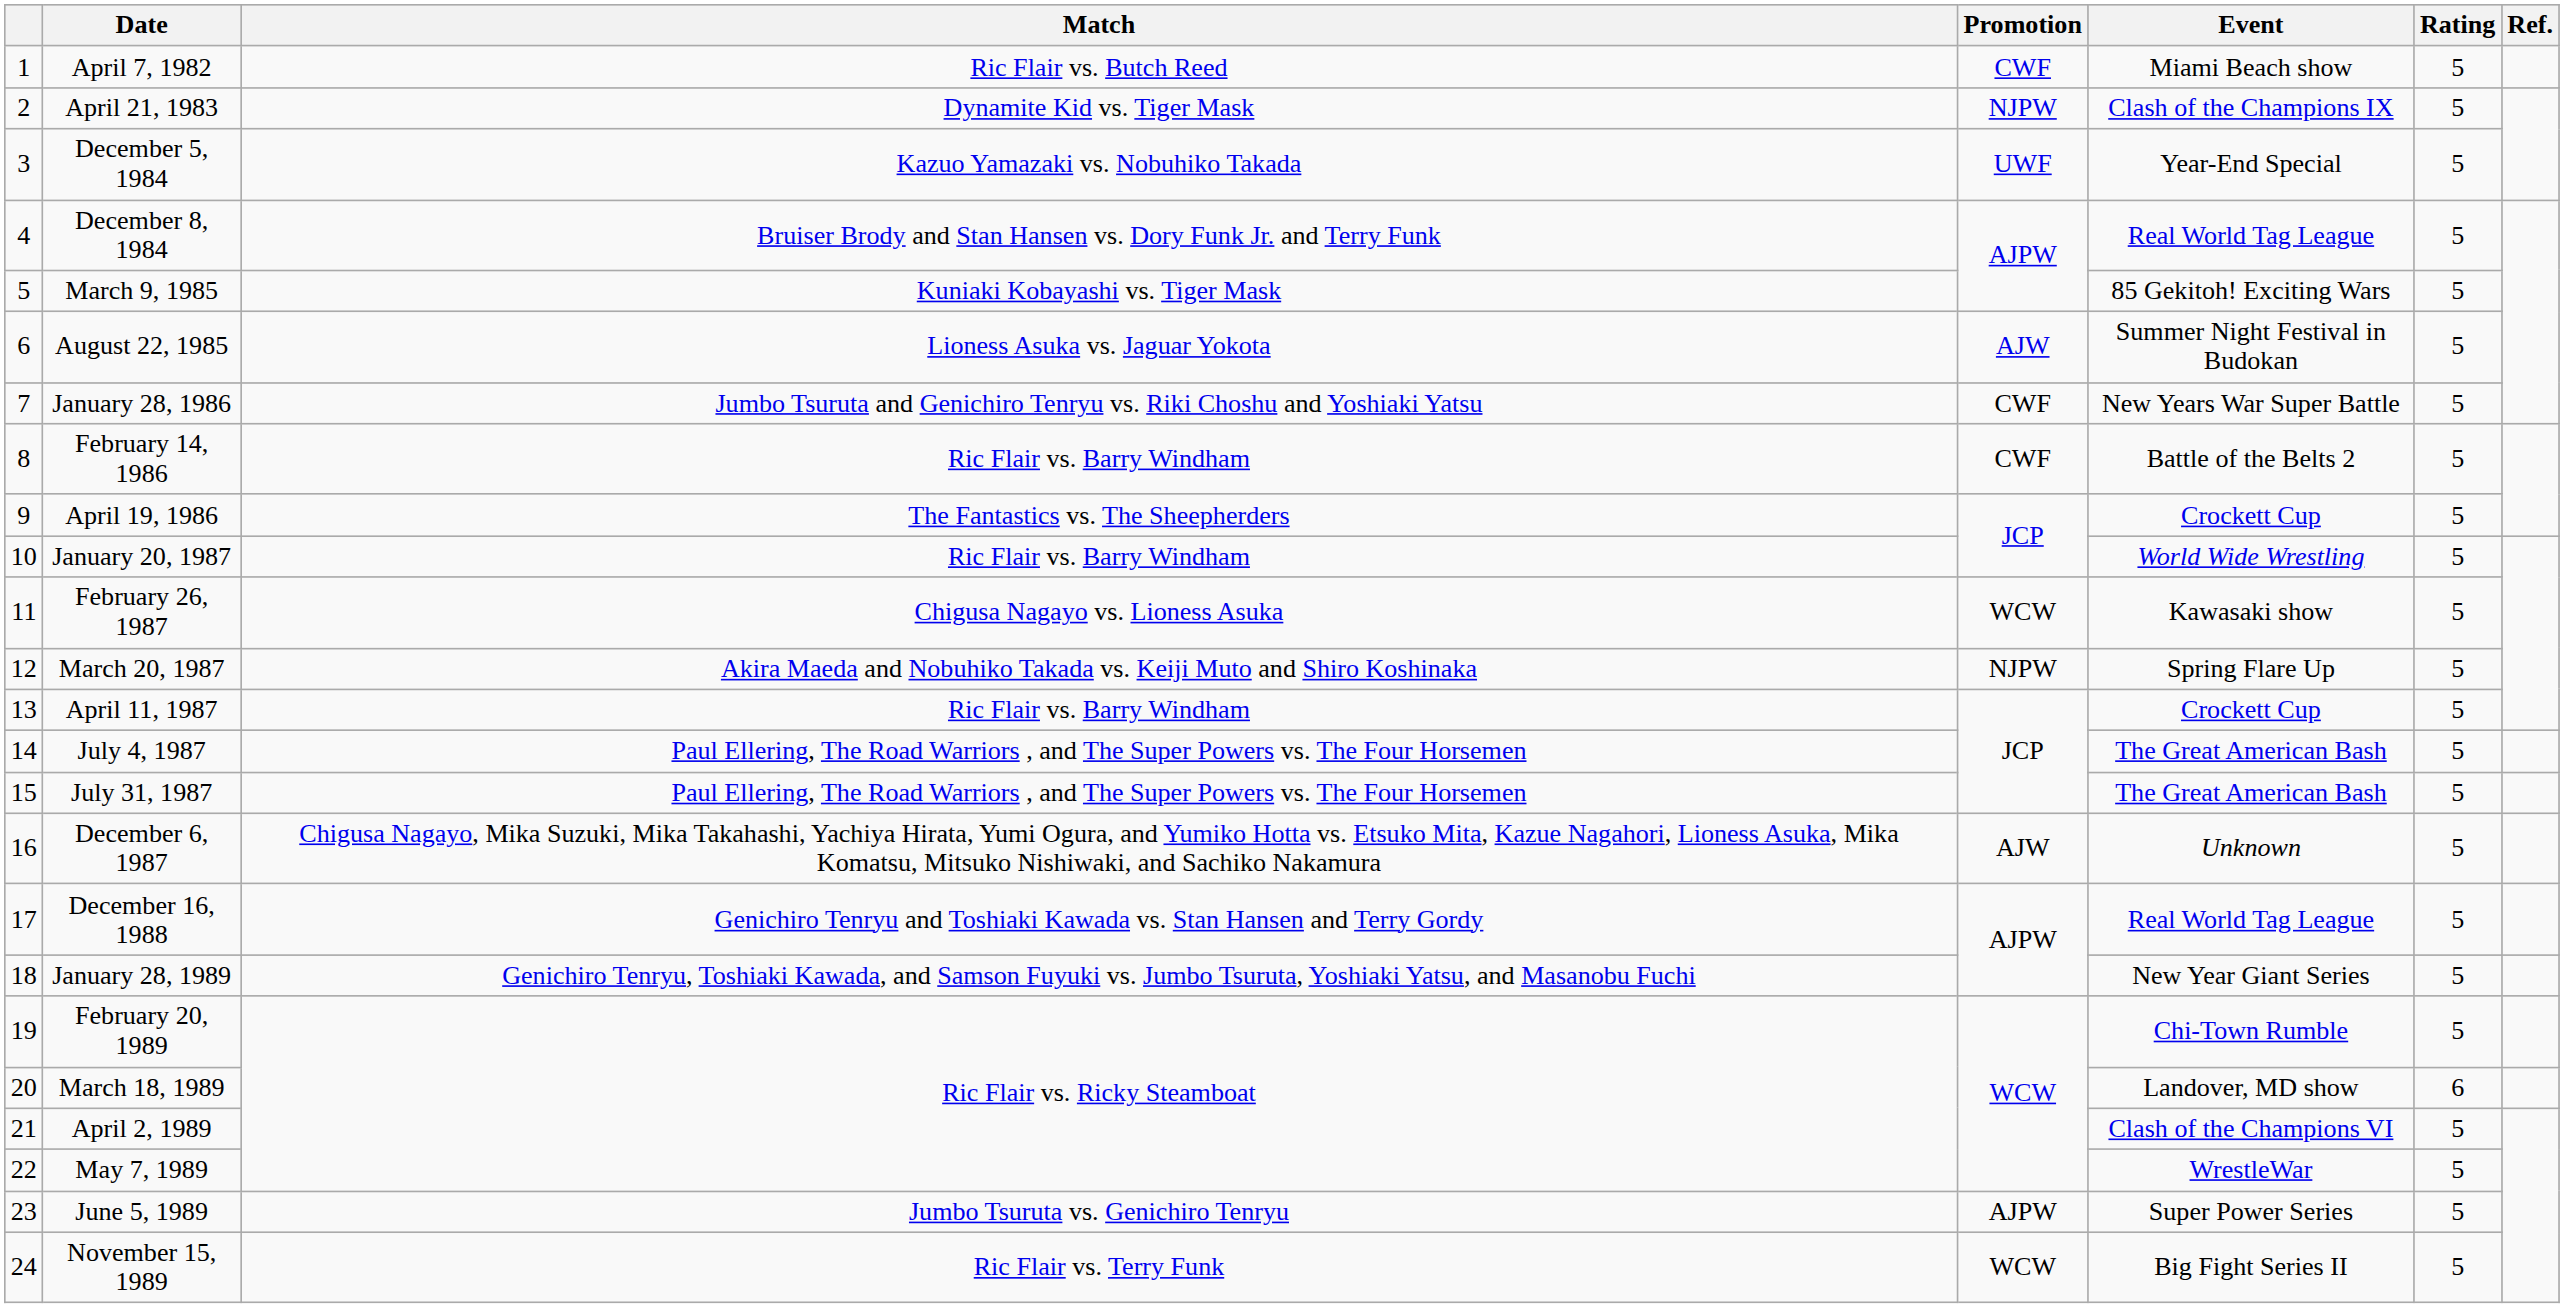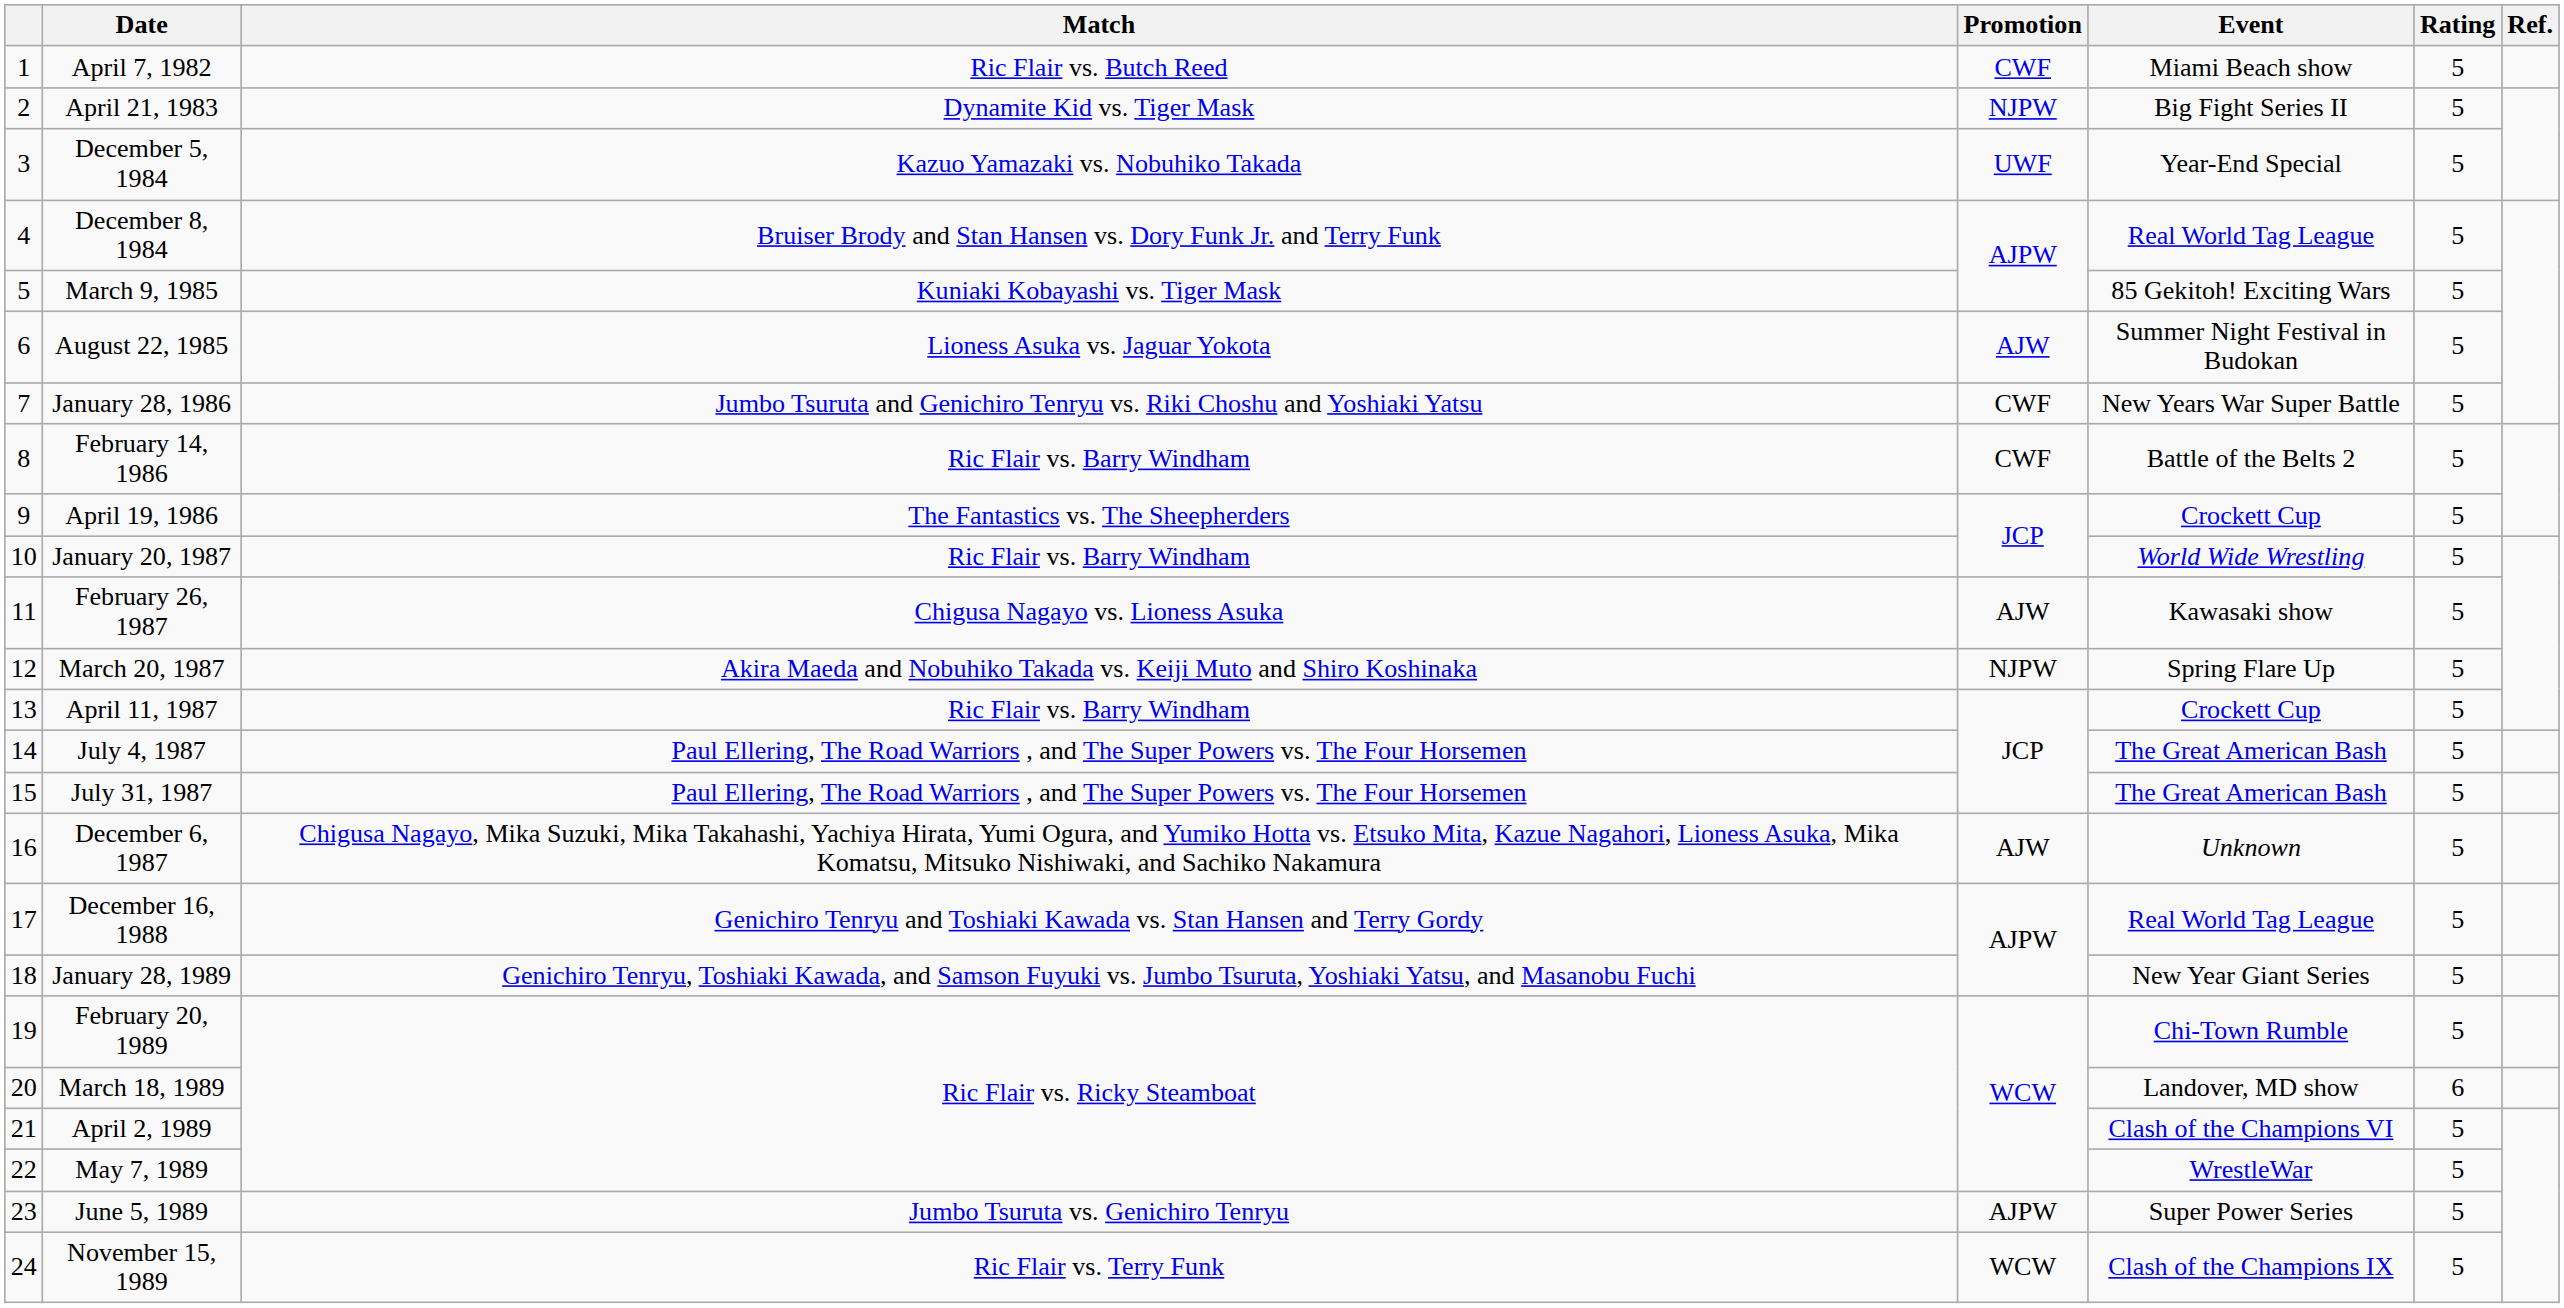 <table class="wikitable sortable">
 <tr>
 <th></th>
 <th>Date</th>
 <th>Match</th>
 <th>Promotion</th>
 <th>Event</th>
 <th>Rating</th>
 <th>Ref.</th>
 </tr>
 <tr align="center">
 <td>1</td>
 <td>April 7, 1982</td>
 <td><a href='#'>Ric Flair</a> vs. <a href='#'>Butch Reed</a></td>
 <td><a href='#'>CWF</a></td>
 <td>Miami Beach show</td>
 <td>5</td>
 <td></td>
 </tr>
 <tr align="center">
 <td>2</td>
 <td>April 21, 1983</td>
 <td><a href='#'>Dynamite Kid</a> vs. <a href='#'>Tiger Mask</a></td>
 <td><a href='#'>NJPW</a></td>
-<td><a href='#'>Clash of the Champions IX</a></td>
+<td>Big Fight Series II<br></td>
 <td>5</td>
 <td rowspan="2"></td>
 </tr>
 <tr align="center">
 <td>3</td>
 <td>December 5, 1984</td>
 <td><a href='#'>Kazuo Yamazaki</a> vs. <a href='#'>Nobuhiko Takada</a></td>
 <td><a href='#'>UWF</a></td>
 <td>Year-End Special<br></td>
 <td>5</td>
 </tr>
 <tr align="center">
 <td>4</td>
 <td>December 8, 1984</td>
 <td><a href='#'>Bruiser Brody</a> and <a href='#'>Stan Hansen</a> vs. <a href='#'>Dory Funk Jr.</a> and <a href='#'>Terry Funk</a></td>
 <td rowspan="2"><a href='#'>AJPW</a></td>
 <td><a href='#'>Real World Tag League</a><br></td>
 <td>5</td>
 <td rowspan="4"></td>
 </tr>
 <tr align="center">
 <td>5</td>
 <td>March 9, 1985</td>
 <td><a href='#'>Kuniaki Kobayashi</a> vs. <a href='#'>Tiger Mask</a></td>
 <td>85 Gekitoh! Exciting Wars<br></td>
 <td>5</td>
 </tr>
 <tr align="center">
 <td>6</td>
 <td>August 22, 1985</td>
 <td><a href='#'>Lioness Asuka</a> vs. <a href='#'>Jaguar Yokota</a></td>
 <td><a href='#'>AJW</a></td>
 <td>Summer Night Festival in Budokan</td>
 <td>5</td>
 </tr>
 <tr align="center">
 <td>7</td>
 <td>January 28, 1986</td>
 <td><a href='#'>Jumbo Tsuruta</a> and <a href='#'>Genichiro Tenryu</a> vs. <a href='#'>Riki Choshu</a> and <a href='#'>Yoshiaki Yatsu</a></td>
 <td>CWF</td>
 <td>New Years War Super Battle<br></td>
 <td>5</td>
 </tr>
 <tr align="center">
 <td>8</td>
 <td>February 14, 1986</td>
 <td><a href='#'>Ric Flair</a> vs. <a href='#'>Barry Windham</a></td>
 <td>CWF</td>
 <td>Battle of the Belts 2</td>
 <td>5</td>
 <td rowspan="2"></td>
 </tr>
 <tr align="center">
 <td>9</td>
 <td>April 19, 1986</td>
 <td><a href='#'>The Fantastics</a>  vs. <a href='#'>The Sheepherders</a> </td>
 <td rowspan="2"><a href='#'>JCP</a></td>
 <td><a href='#'>Crockett Cup</a></td>
 <td>5</td>
 </tr>
 <tr align="center">
 <td>10</td>
 <td>January 20, 1987</td>
 <td><a href='#'>Ric Flair</a> vs. <a href='#'>Barry Windham</a></td>
 <td><em><a href='#'>World Wide Wrestling</a></em></td>
 <td>5</td>
 <td rowspan="4"></td>
 </tr>
 <tr align="center">
 <td>11</td>
 <td>February 26, 1987</td>
 <td><a href='#'>Chigusa Nagayo</a> vs. <a href='#'>Lioness Asuka</a></td>
-<td>WCW</td>
+<td>AJW</td>
 <td>Kawasaki show</td>
 <td>5</td>
 </tr>
 <tr align="center">
 <td>12</td>
 <td>March 20, 1987</td>
 <td><a href='#'>Akira Maeda</a> and <a href='#'>Nobuhiko Takada</a> vs. <a href='#'>Keiji Muto</a> and <a href='#'>Shiro Koshinaka</a></td>
 <td>NJPW</td>
 <td>Spring Flare Up<br></td>
 <td>5</td>
 </tr>
 <tr align="center">
 <td>13</td>
 <td>April 11, 1987</td>
 <td><a href='#'>Ric Flair</a> vs. <a href='#'>Barry Windham</a></td>
 <td rowspan="3">JCP</td>
 <td><a href='#'>Crockett Cup</a></td>
 <td>5</td>
 </tr>
 <tr align="center">
 <td>14</td>
 <td>July 4, 1987</td>
 <td><a href='#'>Paul Ellering</a>, <a href='#'>The Road Warriors</a> , and <a href='#'>The Super Powers</a>  vs. <a href='#'>The Four Horsemen</a> </td>
 <td><a href='#'>The Great American Bash</a></td>
 <td>5</td>
 <td></td>
 </tr>
 <tr align="center">
 <td>15</td>
 <td>July 31, 1987</td>
 <td><a href='#'>Paul Ellering</a>, <a href='#'>The Road Warriors</a> , and <a href='#'>The Super Powers</a>  vs. <a href='#'>The Four Horsemen</a> </td>
 <td><a href='#'>The Great American Bash</a></td>
 <td>5</td>
 <td></td>
 </tr>
 <tr align="center">
 <td>16</td>
 <td>December 6, 1987</td>
 <td><a href='#'>Chigusa Nagayo</a>, Mika Suzuki, Mika Takahashi, Yachiya Hirata, Yumi Ogura, and <a href='#'>Yumiko Hotta</a> vs. <a href='#'>Etsuko Mita</a>, <a href='#'>Kazue Nagahori</a>, <a href='#'>Lioness Asuka</a>, Mika Komatsu, Mitsuko Nishiwaki, and Sachiko Nakamura</td>
 <td>AJW</td>
 <td><em>Unknown</em></td>
 <td>5</td>
 <td></td>
 </tr>
 <tr align="center">
 <td>17</td>
 <td>December 16, 1988</td>
 <td><a href='#'>Genichiro Tenryu</a> and <a href='#'>Toshiaki Kawada</a> vs. <a href='#'>Stan Hansen</a> and <a href='#'>Terry Gordy</a></td>
 <td rowspan="2">AJPW</td>
 <td><a href='#'>Real World Tag League</a><br></td>
 <td>5</td>
 <td></td>
 </tr>
 <tr align="center">
 <td>18</td>
 <td>January 28, 1989</td>
 <td><a href='#'>Genichiro Tenryu</a>, <a href='#'>Toshiaki Kawada</a>, and <a href='#'>Samson Fuyuki</a> vs. <a href='#'>Jumbo Tsuruta</a>, <a href='#'>Yoshiaki Yatsu</a>, and <a href='#'>Masanobu Fuchi</a></td>
 <td>New Year Giant Series<br></td>
 <td>5</td>
 <td></td>
 </tr>
 <tr align="center">
 <td>19</td>
 <td>February 20, 1989</td>
 <td rowspan="4"><a href='#'>Ric Flair</a> vs. <a href='#'>Ricky Steamboat</a></td>
 <td rowspan="4"><a href='#'>WCW</a></td>
 <td><a href='#'>Chi-Town Rumble</a></td>
 <td>5</td>
 <td></td>
 </tr>
 <tr align="center">
 <td>20</td>
 <td>March 18, 1989</td>
 <td>Landover, MD show</td>
 <td>6</td>
 <td></td>
 </tr>
 <tr align="center">
 <td>21</td>
 <td>April 2, 1989</td>
 <td><a href='#'>Clash of the Champions VI</a></td>
 <td>5</td>
 <td rowspan="4"></td>
 </tr>
 <tr align="center">
 <td>22</td>
 <td>May 7, 1989</td>
 <td><a href='#'>WrestleWar</a></td>
 <td>5</td>
 </tr>
 <tr align="center">
 <td>23</td>
 <td>June 5, 1989</td>
 <td><a href='#'>Jumbo Tsuruta</a> vs. <a href='#'>Genichiro Tenryu</a></td>
 <td>AJPW</td>
 <td>Super Power Series<br></td>
 <td>5</td>
 </tr>
 <tr align="center">
 <td>24</td>
 <td>November 15, 1989</td>
 <td><a href='#'>Ric Flair</a> vs. <a href='#'>Terry Funk</a></td>
 <td>WCW</td>
-<td>Big Fight Series II<br></td>
+<td><a href='#'>Clash of the Champions IX</a></td>
 <td>5</td>
 </tr>
 </table>
